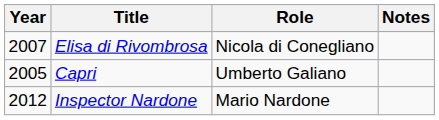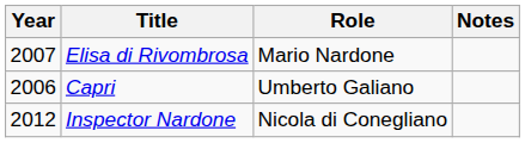 <table class="wikitable sortable">
 <tr>
 <th>Year</th>
 <th>Title</th>
 <th>Role</th>
 <th class="unsortable">Notes</th>
 </tr>
 <tr>
 <td>2007</td>
 <td><em><a href='#'>Elisa di Rivombrosa</a></em></td>
-<td>Nicola di Conegliano</td>
+<td>Mario Nardone</td>
 <td></td>
 </tr>
 <tr>
-<td>2005</td>
+<td>2006</td>
 <td><em><a href='#'>Capri</a></em></td>
 <td>Umberto Galiano</td>
 <td></td>
 </tr>
 <tr>
 <td>2012</td>
 <td><em><a href='#'>Inspector Nardone</a></em></td>
-<td>Mario Nardone</td>
+<td>Nicola di Conegliano</td>
 <td></td>
 </tr>
 </table>
